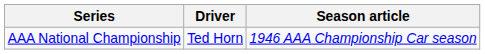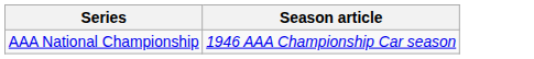 <table class="wikitable" style="font-size: 87%;">
 <tr>
 <th>Series</th>
-<th>Driver</th>
 <th>Season article</th>
 </tr>
 <tr>
 <td><a href='#'>AAA National Championship</a></td>
-<td> <a href='#'>Ted Horn</a></td>
 <td><em><a href='#'>1946 AAA Championship Car season</a></em></td>
 </tr>
 </table>
